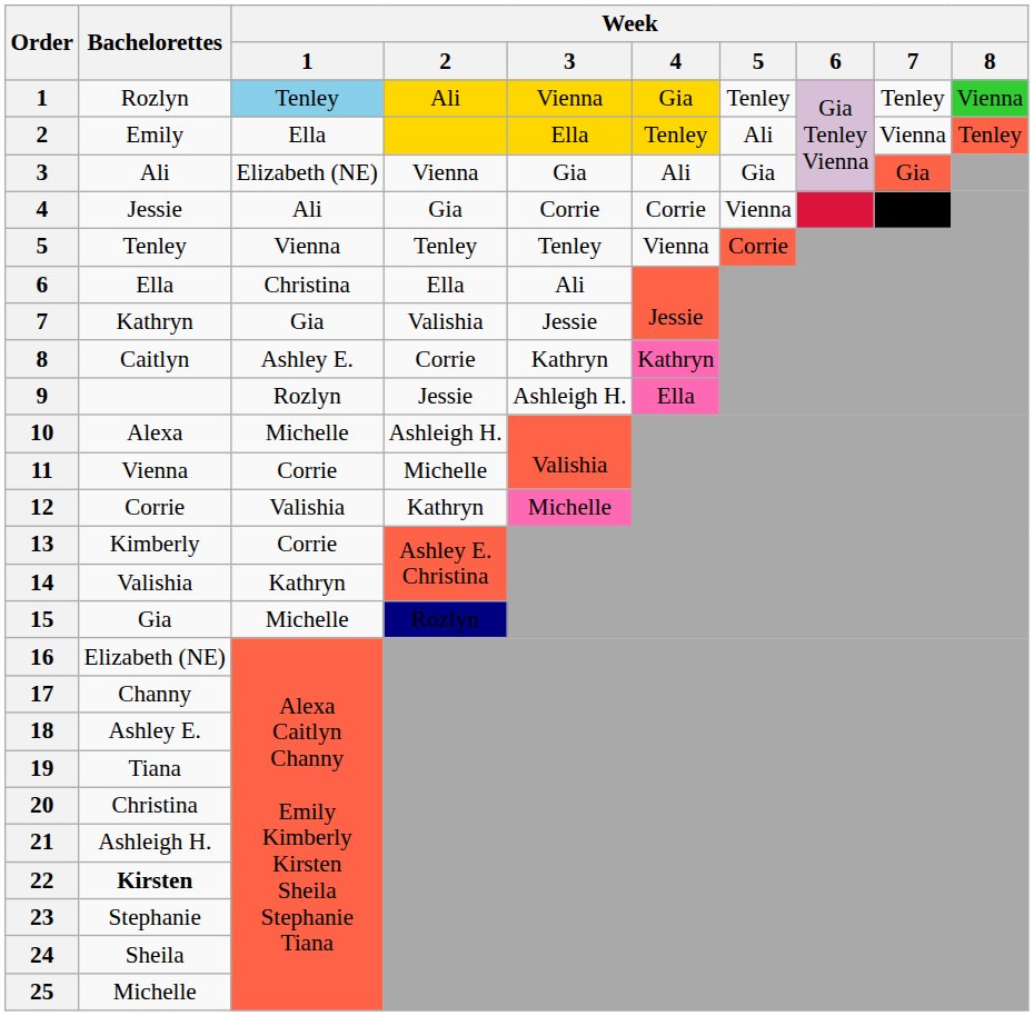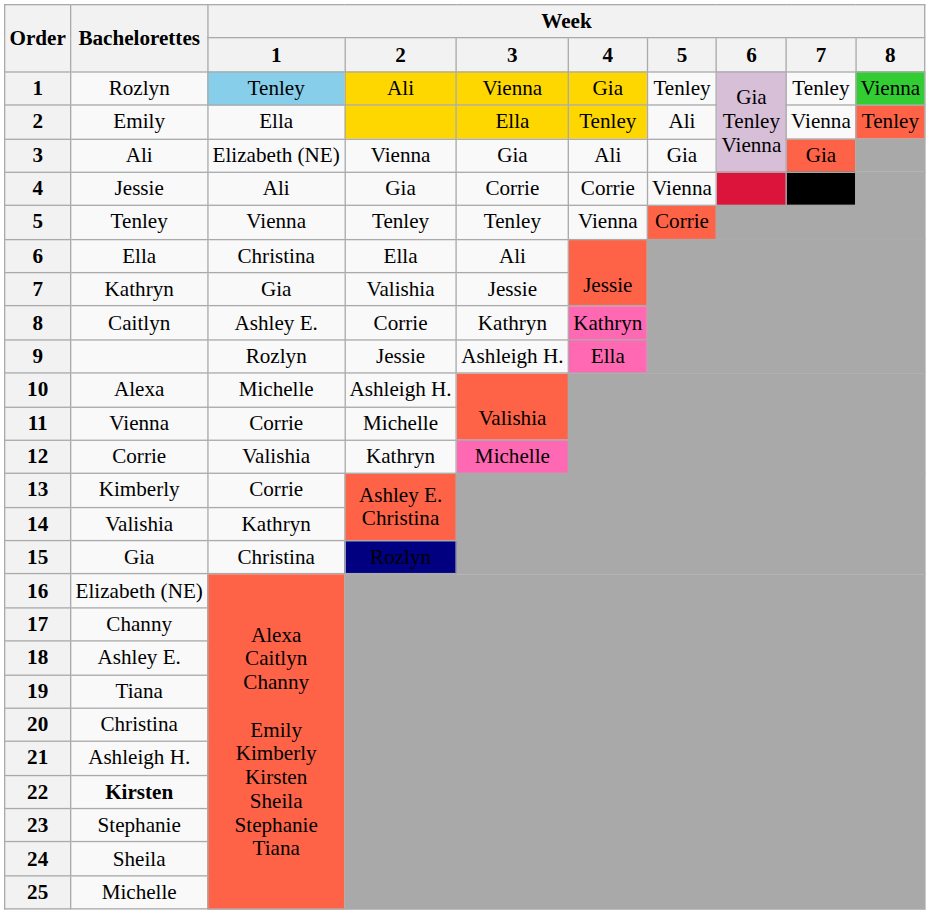 <table class="wikitable" style="text-align:center">
 <tr>
 <th rowspan=2>Order</th>
 <th rowspan=2>Bachelorettes</th>
 <th colspan=8>Week</th>
 </tr>
 <tr>
 <th>1</th>
 <th>2</th>
 <th>3</th>
 <th>4</th>
 <th>5</th>
 <th>6</th>
 <th>7</th>
 <th>8</th>
 </tr>
 <tr>
 <th>1</th>
 <td>Rozlyn</td>
 <td bgcolor="skyblue">Tenley</td>
 <td bgcolor="gold">Ali</td>
 <td bgcolor="gold">Vienna</td>
 <td bgcolor="gold">Gia</td>
 <td>Tenley</td>
 <td rowspan="3" bgcolor="thistle">Gia<br>Tenley<br>Vienna</td>
 <td>Tenley</td>
 <td bgcolor="limegreen">Vienna</td>
 </tr>
 <tr>
 <th>2</th>
 <td>Emily</td>
 <td>Ella</td>
 <td bgcolor="gold"></td>
 <td bgcolor="gold">Ella</td>
 <td bgcolor="gold">Tenley</td>
 <td>Ali</td>
 <td>Vienna</td>
 <td bgcolor="tomato">Tenley</td>
 </tr>
 <tr>
 <th>3</th>
 <td>Ali</td>
 <td>Elizabeth (NE)</td>
 <td>Vienna</td>
 <td>Gia</td>
 <td>Ali</td>
 <td>Gia</td>
 <td bgcolor="tomato">Gia</td>
 <td bgcolor="darkgray"></td>
 </tr>
 <tr>
 <th>4</th>
 <td>Jessie</td>
 <td>Ali</td>
 <td>Gia</td>
 <td>Corrie</td>
 <td>Corrie</td>
 <td>Vienna</td>
 <td bgcolor="crimson"></td>
 <td style="background:black;"><span>Ali</span></td>
 <td bgcolor="darkgray"></td>
 </tr>
 <tr>
 <th>5</th>
 <td>Tenley</td>
 <td>Vienna</td>
 <td>Tenley</td>
 <td>Tenley</td>
 <td>Vienna</td>
 <td bgcolor="tomato">Corrie</td>
 <td bgcolor="darkgray" colspan=3></td>
 </tr>
 <tr>
 <th>6</th>
 <td>Ella</td>
 <td>Christina</td>
 <td>Ella</td>
 <td>Ali</td>
 <td bgcolor="tomato" rowspan="2"><br>Jessie</td>
 <td bgcolor="darkgray" colspan=4 rowspan="4"></td>
 </tr>
 <tr>
 <th>7</th>
 <td>Kathryn</td>
 <td>Gia</td>
 <td>Valishia</td>
 <td>Jessie</td>
 </tr>
 <tr>
 <th>8</th>
 <td>Caitlyn</td>
 <td>Ashley E.</td>
 <td>Corrie</td>
 <td>Kathryn</td>
 <td bgcolor="hotpink">Kathryn</td>
 </tr>
 <tr>
 <th>9</th>
 <td></td>
 <td>Rozlyn</td>
 <td>Jessie</td>
 <td>Ashleigh H.</td>
 <td bgcolor="hotpink">Ella</td>
 </tr>
 <tr>
 <th>10</th>
 <td>Alexa</td>
 <td>Michelle</td>
 <td>Ashleigh H.</td>
 <td bgcolor="tomato" rowspan="2"><br>Valishia</td>
 <td bgcolor="darkgray" colspan=5 rowspan="3"></td>
 </tr>
 <tr>
 <th>11</th>
 <td>Vienna</td>
 <td>Corrie</td>
 <td>Michelle</td>
 </tr>
 <tr>
 <th>12</th>
 <td>Corrie</td>
 <td>Valishia</td>
 <td>Kathryn</td>
 <td bgcolor="hotpink">Michelle</td>
 </tr>
 <tr>
 <th>13</th>
 <td>Kimberly</td>
 <td>Corrie</td>
 <td bgcolor="tomato" rowspan="2">Ashley E.<br>Christina</td>
 <td bgcolor="darkgray" colspan=6 rowspan="3"></td>
 </tr>
 <tr>
 <th>14</th>
 <td>Valishia</td>
 <td>Kathryn</td>
 </tr>
 <tr>
 <th>15</th>
 <td>Gia</td>
-<td>Michelle</td>
+<td>Christina</td>
 <td bgcolor="navy"><span>Rozlyn</span></td>
 </tr>
 <tr>
 <th>16</th>
 <td>Elizabeth (NE)</td>
 <td bgcolor="tomato" rowspan="10">Alexa<br>Caitlyn<br>Channy<br><br>Emily<br>Kimberly<br>Kirsten<br>Sheila<br>Stephanie<br>Tiana</td>
 <td bgcolor="darkgray" colspan=7 rowspan="10"></td>
 </tr>
 <tr>
 <th>17</th>
 <td>Channy</td>
 </tr>
 <tr>
 <th>18</th>
 <td>Ashley E.</td>
 </tr>
 <tr>
 <th>19</th>
 <td>Tiana</td>
 </tr>
 <tr>
 <th>20</th>
 <td>Christina</td>
 </tr>
 <tr>
 <th>21</th>
 <td>Ashleigh H.</td>
 </tr>
 <tr>
 <th>22</th>
 <td><strong>Kirsten</strong></td>
 </tr>
 <tr>
 <th>23</th>
 <td>Stephanie</td>
 </tr>
 <tr>
 <th>24</th>
 <td>Sheila</td>
 </tr>
 <tr>
 <th>25</th>
 <td>Michelle</td>
 </tr>
 </table>
